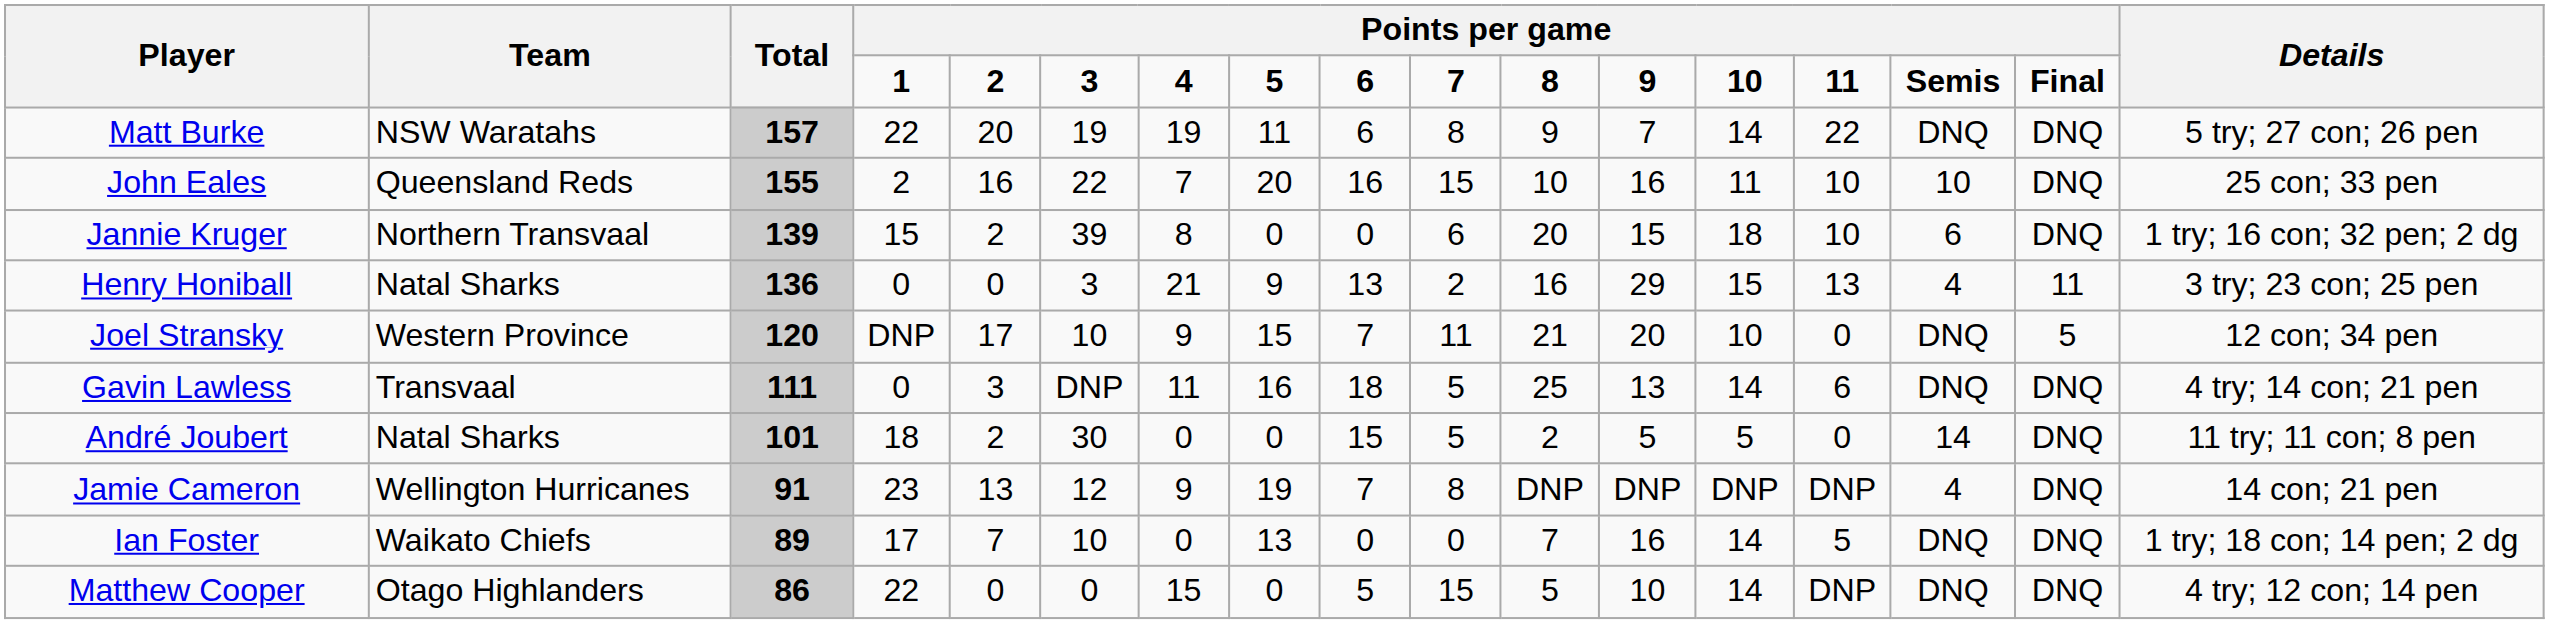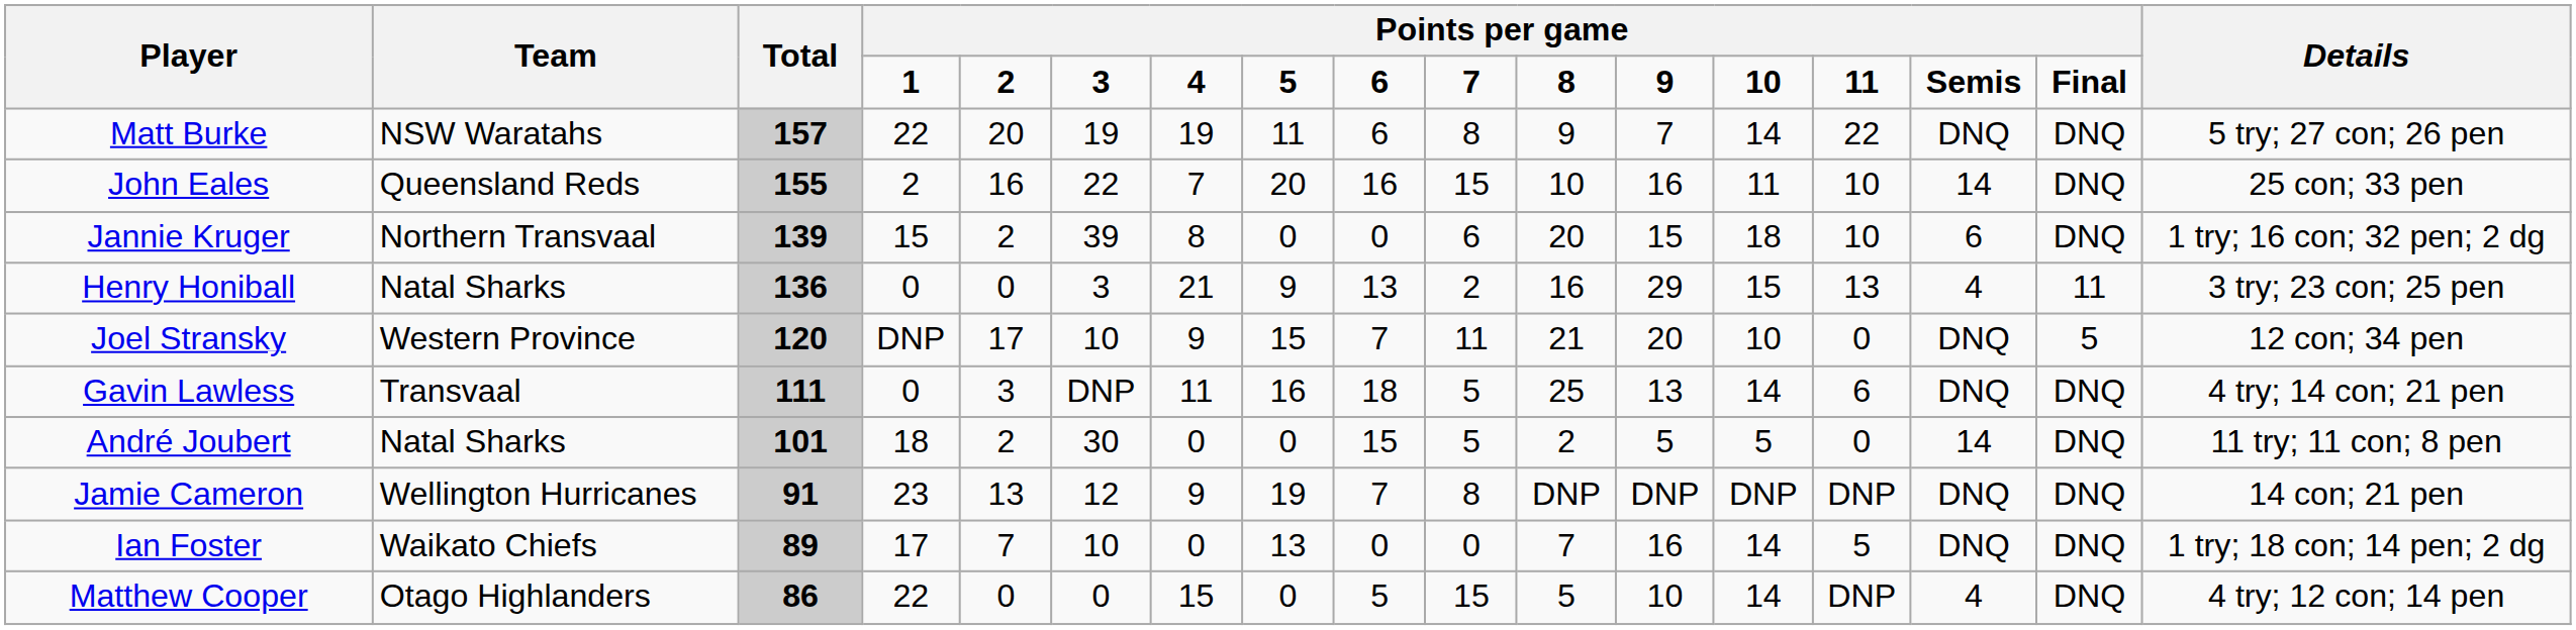 <table class="wikitable" style="text-align:center" width=100%>
 <tr>
 <th rowspan=2 width=12%>Player</th>
 <th rowspan=2 width=12%>Team</th>
 <th rowspan=2 width=4%>Total</th>
 <th colspan=13>Points per game</th>
 <th rowspan=2 width=14%><em>Details</em></th>
 </tr>
 <tr>
 <td width=3%><strong>1</strong></td>
 <td width=3%><strong>2</strong></td>
 <td width=3%><strong>3</strong></td>
 <td width=3%><strong>4</strong></td>
 <td width=3%><strong>5</strong></td>
 <td width=3%><strong>6</strong></td>
 <td width=3%><strong>7</strong></td>
 <td width=3%><strong>8</strong></td>
 <td width=3%><strong>9</strong></td>
 <td width=3%><strong>10</strong></td>
 <td width=3%><strong>11</strong></td>
 <td width=3%><strong>Semis</strong></td>
 <td width=3%><strong>Final</strong></td>
 </tr>
 <tr>
 <td><a href='#'>Matt Burke</a></td>
 <td align=left> NSW Waratahs</td>
 <td bgcolor=#cccccc><strong>157</strong></td>
 <td>22</td>
 <td>20</td>
 <td>19</td>
 <td>19</td>
 <td>11</td>
 <td>6</td>
 <td>8</td>
 <td>9</td>
 <td>7</td>
 <td>14</td>
 <td>22</td>
 <td>DNQ</td>
 <td>DNQ</td>
 <td>5 try; 27 con; 26 pen</td>
 </tr>
 <tr>
 <td><a href='#'>John Eales</a></td>
 <td align=left> Queensland Reds</td>
 <td bgcolor=#cccccc><strong>155</strong></td>
 <td>2</td>
 <td>16</td>
 <td>22</td>
 <td>7</td>
 <td>20</td>
 <td>16</td>
 <td>15</td>
 <td>10</td>
 <td>16</td>
 <td>11</td>
 <td>10</td>
-<td>10</td>
+<td>14</td>
 <td>DNQ</td>
 <td>25 con; 33 pen</td>
 </tr>
 <tr>
 <td><a href='#'>Jannie Kruger</a></td>
 <td align=left> Northern Transvaal</td>
 <td bgcolor=#cccccc><strong>139</strong></td>
 <td>15</td>
 <td>2</td>
 <td>39</td>
 <td>8</td>
 <td>0</td>
 <td>0</td>
 <td>6</td>
 <td>20</td>
 <td>15</td>
 <td>18</td>
 <td>10</td>
 <td>6</td>
 <td>DNQ</td>
 <td>1 try; 16 con; 32 pen; 2 dg</td>
 </tr>
 <tr>
 <td><a href='#'>Henry Honiball</a></td>
 <td align=left> Natal Sharks</td>
 <td bgcolor=#cccccc><strong>136</strong></td>
 <td>0</td>
 <td>0</td>
 <td>3</td>
 <td>21</td>
 <td>9</td>
 <td>13</td>
 <td>2</td>
 <td>16</td>
 <td>29</td>
 <td>15</td>
 <td>13</td>
 <td>4</td>
 <td>11</td>
 <td>3 try; 23 con; 25 pen</td>
 </tr>
 <tr>
 <td><a href='#'>Joel Stransky</a></td>
 <td align=left> Western Province</td>
 <td bgcolor=#cccccc><strong>120</strong></td>
 <td>DNP</td>
 <td>17</td>
 <td>10</td>
 <td>9</td>
 <td>15</td>
 <td>7</td>
 <td>11</td>
 <td>21</td>
 <td>20</td>
 <td>10</td>
 <td>0</td>
 <td>DNQ</td>
 <td>5</td>
 <td>12 con; 34 pen</td>
 </tr>
 <tr>
 <td><a href='#'>Gavin Lawless</a></td>
 <td align=left> Transvaal</td>
 <td bgcolor=#cccccc><strong>111</strong></td>
 <td>0</td>
 <td>3</td>
 <td>DNP</td>
 <td>11</td>
 <td>16</td>
 <td>18</td>
 <td>5</td>
 <td>25</td>
 <td>13</td>
 <td>14</td>
 <td>6</td>
 <td>DNQ</td>
 <td>DNQ</td>
 <td>4 try; 14 con; 21 pen</td>
 </tr>
 <tr>
 <td><a href='#'>André Joubert</a></td>
 <td align=left> Natal Sharks</td>
 <td bgcolor=#cccccc><strong>101</strong></td>
 <td>18</td>
 <td>2</td>
 <td>30</td>
 <td>0</td>
 <td>0</td>
 <td>15</td>
 <td>5</td>
 <td>2</td>
 <td>5</td>
 <td>5</td>
 <td>0</td>
 <td>14</td>
 <td>DNQ</td>
 <td>11 try; 11 con; 8 pen</td>
 </tr>
 <tr>
 <td><a href='#'>Jamie Cameron</a></td>
 <td align=left> Wellington Hurricanes</td>
 <td bgcolor=#cccccc><strong>91</strong></td>
 <td>23</td>
 <td>13</td>
 <td>12</td>
 <td>9</td>
 <td>19</td>
 <td>7</td>
 <td>8</td>
 <td>DNP</td>
 <td>DNP</td>
 <td>DNP</td>
 <td>DNP</td>
-<td>4</td>
+<td>DNQ</td>
 <td>DNQ</td>
 <td>14 con; 21 pen</td>
 </tr>
 <tr>
 <td><a href='#'>Ian Foster</a></td>
 <td align=left> Waikato Chiefs</td>
 <td bgcolor=#cccccc><strong>89</strong></td>
 <td>17</td>
 <td>7</td>
 <td>10</td>
 <td>0</td>
 <td>13</td>
 <td>0</td>
 <td>0</td>
 <td>7</td>
 <td>16</td>
 <td>14</td>
 <td>5</td>
 <td>DNQ</td>
 <td>DNQ</td>
 <td>1 try; 18 con; 14 pen; 2 dg</td>
 </tr>
 <tr>
 <td><a href='#'>Matthew Cooper</a></td>
 <td align=left> Otago Highlanders</td>
 <td bgcolor=#cccccc><strong>86</strong></td>
 <td>22</td>
 <td>0</td>
 <td>0</td>
 <td>15</td>
 <td>0</td>
 <td>5</td>
 <td>15</td>
 <td>5</td>
 <td>10</td>
 <td>14</td>
 <td>DNP</td>
-<td>DNQ</td>
+<td>4</td>
 <td>DNQ</td>
 <td>4 try; 12 con; 14 pen</td>
 </tr>
 </table>
